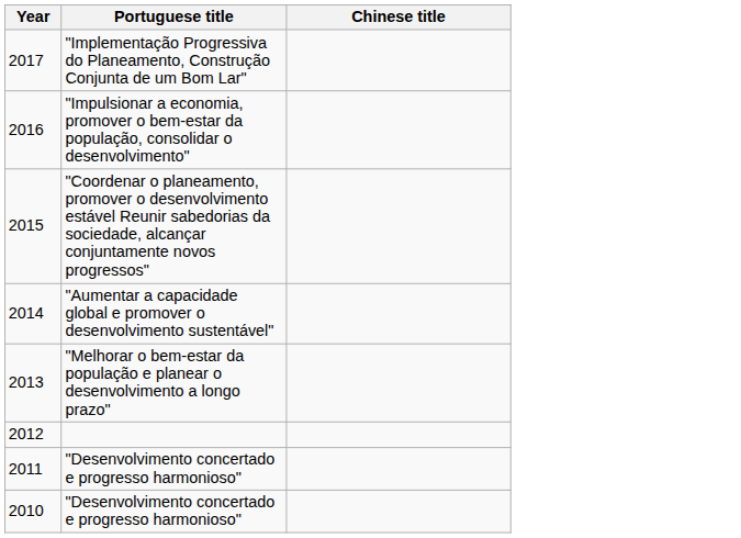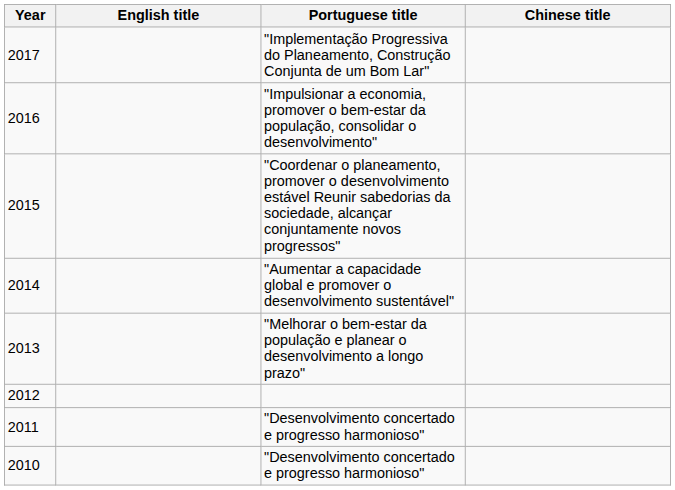 <table class="wikitable" style="text-align:left;">
 <tr>
 <th width=50px>Year</th>
+<th width=220px>English title</th>
 <th width=220px>Portuguese title</th>
 <th width=220px>Chinese title</th>
 </tr>
 <tr>
 <td>2017</td>
+<td></td>
 <td>"Implementação Progressiva do Planeamento, Construção Conjunta de um Bom Lar"</td>
 <td></td>
 </tr>
 <tr>
 <td>2016</td>
+<td></td>
 <td>"Impulsionar a economia, promover o bem-estar da população, consolidar o desenvolvimento"</td>
 <td></td>
 </tr>
 <tr>
 <td>2015</td>
+<td></td>
 <td>"Coordenar o planeamento, promover o desenvolvimento estável Reunir sabedorias da sociedade, alcançar conjuntamente novos progressos"</td>
 <td> </td>
 </tr>
 <tr>
 <td>2014</td>
+<td></td>
 <td>"Aumentar a capacidade global e promover o desenvolvimento sustentável"</td>
 <td> </td>
 </tr>
 <tr>
 <td>2013</td>
+<td> </td>
 <td>"Melhorar o bem-estar da população e planear o desenvolvimento a longo prazo"</td>
 <td> </td>
 </tr>
 <tr>
 <td>2012</td>
+<td> </td>
 <td></td>
 <td> </td>
 </tr>
 <tr>
 <td>2011</td>
+<td> </td>
 <td>"Desenvolvimento concertado e progresso harmonioso"</td>
 <td></td>
 </tr>
 <tr>
 <td>2010</td>
+<td> </td>
 <td>"Desenvolvimento concertado e progresso harmonioso"</td>
 <td> </td>
 </tr>
 </table>
